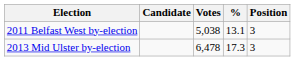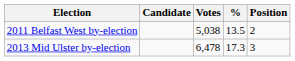 <table class="wikitable sortable">
 <tr>
 <th>Election</th>
 <th>Candidate</th>
 <th>Votes</th>
 <th>%</th>
 <th>Position</th>
 </tr>
 <tr>
 <td><a href='#'>2011 Belfast West by-election</a></td>
 <td></td>
 <td>5,038</td>
-<td>13.1</td>
-<td>3</td>
+<td>13.5</td>
+<td>2</td>
 </tr>
 <tr>
 <td><a href='#'>2013 Mid Ulster by-election</a></td>
 <td></td>
 <td>6,478</td>
 <td>17.3</td>
 <td>3</td>
 </tr>
 </table>
